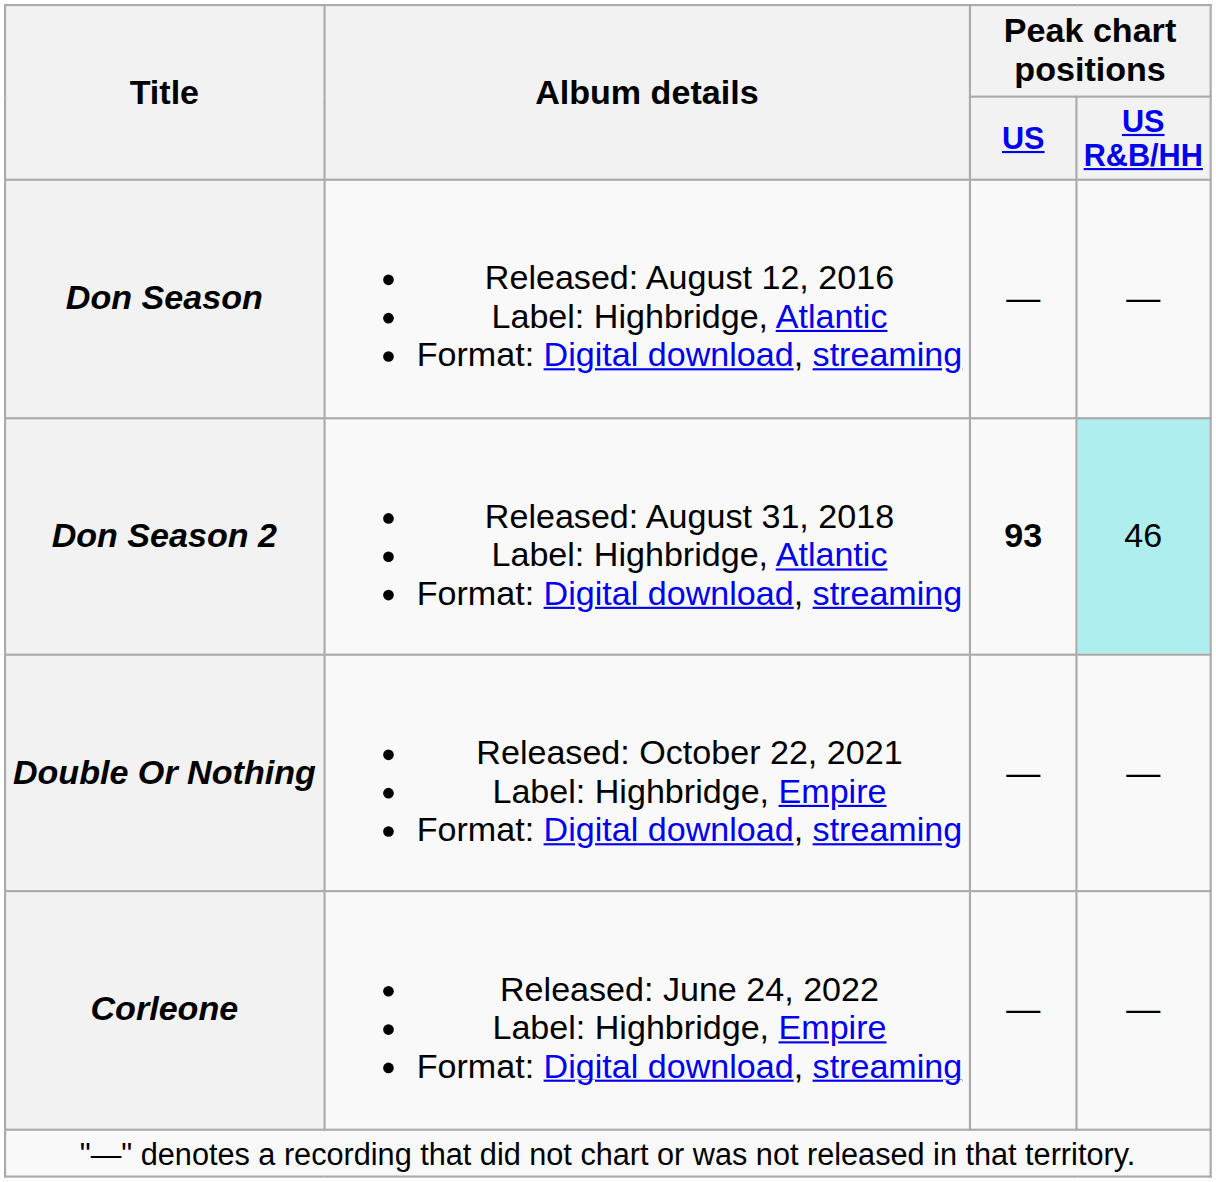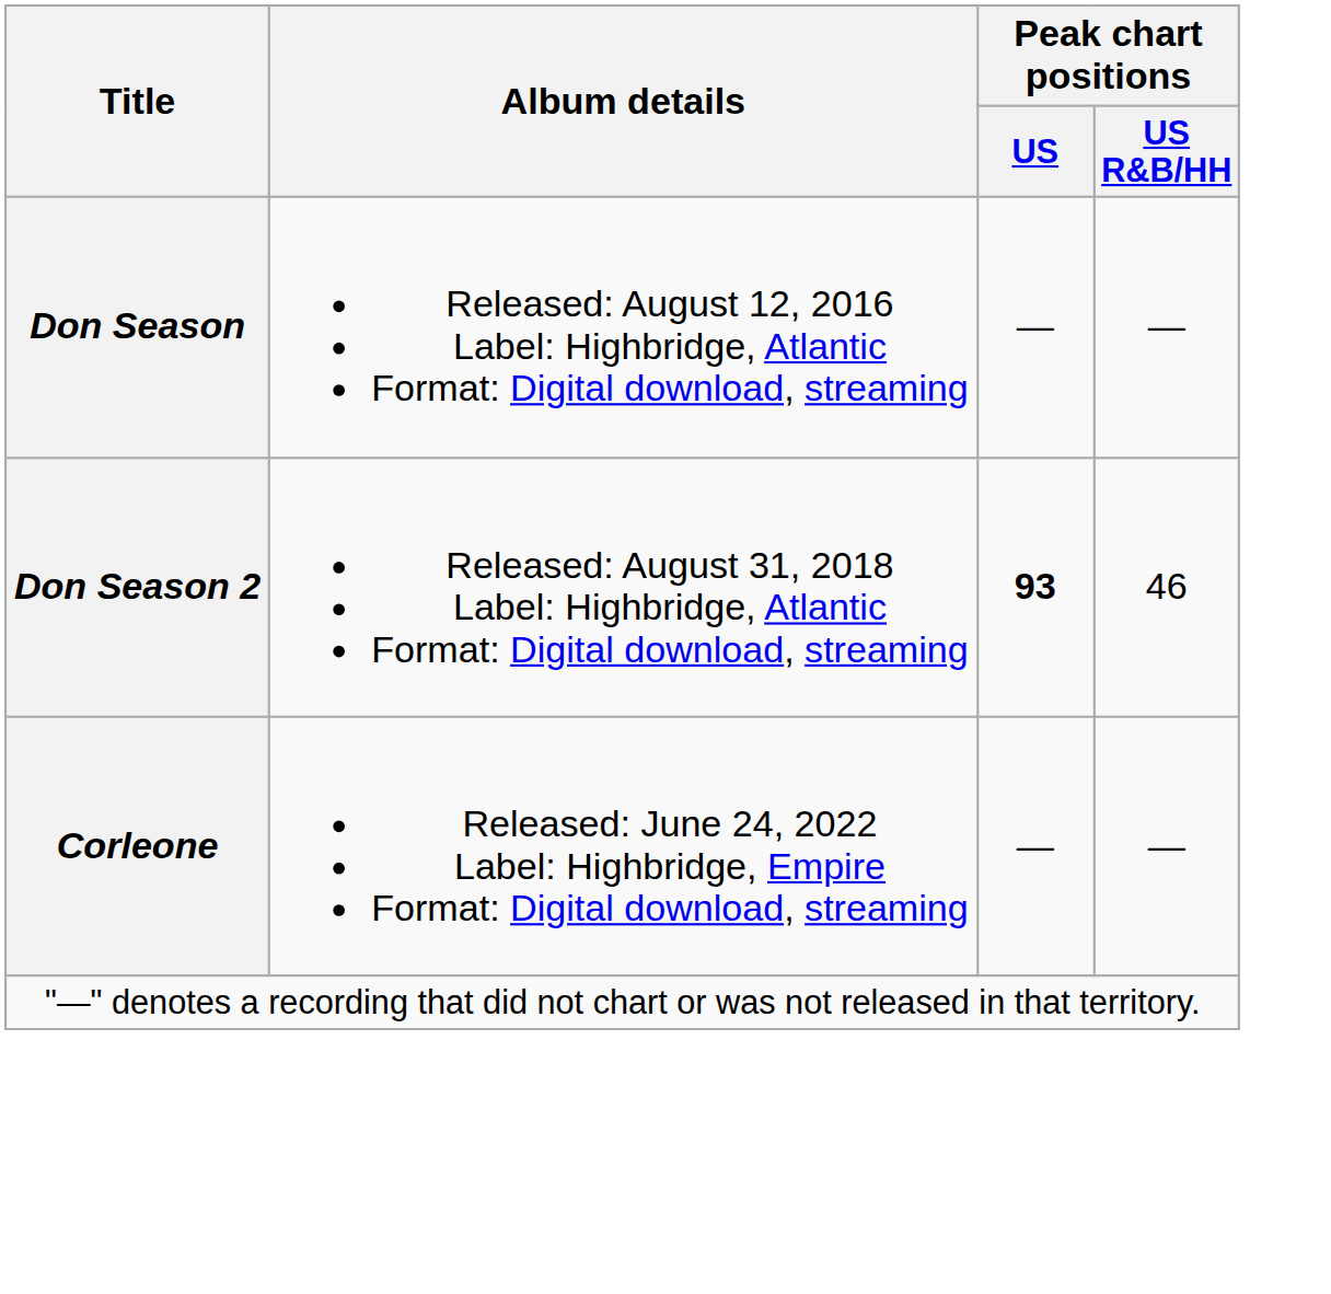 <table class="wikitable plainrowheaders" style="text-align:center;">
 <tr>
 <th scope="col" rowspan="2">Title</th>
 <th scope="col" rowspan="2">Album details</th>
 <th scope="col" colspan="2">Peak chart positions</th>
 </tr>
 <tr>
 <th scope="col" style="width:3em;font-size:90%;"><a href='#'>US</a><br></th>
 <th scope="col" style="width:3em;font-size:90%;"><a href='#'>US R&B/HH</a><br></th>
 </tr>
 <tr>
 <th scope="row"><em>Don Season</em></th>
 <td><br><ul><li>Released: August 12, 2016</li><li>Label: Highbridge, <a href='#'>Atlantic</a></li><li>Format: <a href='#'>Digital download</a>, <a href='#'>streaming</a></li></ul></td>
 <td>—</td>
 <td>—</td>
 </tr>
 <tr>
 <th scope="row"><em>Don Season 2</em></th>
 <td><br><ul><li>Released: August 31, 2018</li><li>Label: Highbridge, <a href='#'>Atlantic</a></li><li>Format: <a href='#'>Digital download</a>, <a href='#'>streaming</a></li></ul></td>
 <td><strong>93</strong></td>
-<td style="background: paleturquoise;">46</td>
-</tr>
-<tr>
-<th scope="row"><em>Double Or Nothing</em></th>
-<td><br><ul><li>Released: October 22, 2021</li><li>Label: Highbridge, <a href='#'>Empire</a></li><li>Format: <a href='#'>Digital download</a>, <a href='#'>streaming</a></li></ul></td>
-<td>—</td>
-<td>—</td>
+<td>46</td>
 </tr>
 <tr>
 <th scope="row"><em>Corleone</em></th>
 <td><br><ul><li>Released: June 24, 2022</li><li>Label: Highbridge, <a href='#'>Empire</a></li><li>Format: <a href='#'>Digital download</a>, <a href='#'>streaming</a></li></ul></td>
 <td>—</td>
 <td>—</td>
 </tr>
 <tr>
 <td colspan="4" style="font-size:90%">"—" denotes a recording that did not chart or was not released in that territory.</td>
 </tr>
 </table>
